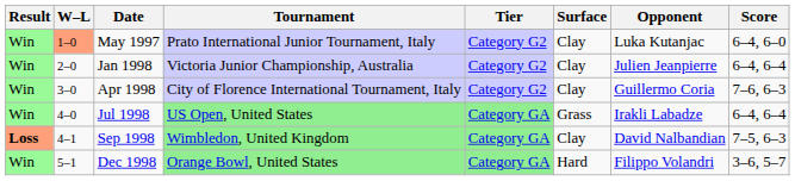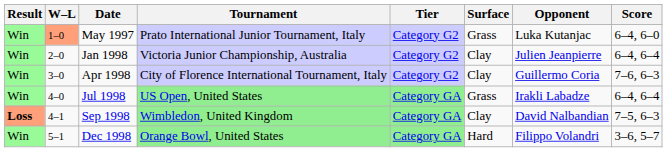 <table class="sortable wikitable">
 <tr>
 <th>Result</th>
 <th class="unsortable">W–L</th>
 <th>Date</th>
 <th>Tournament</th>
 <th>Tier</th>
 <th>Surface</th>
 <th>Opponent</th>
 <th class="unsortable">Score</th>
 </tr>
 <tr>
 <td bgcolor=98FB98>Win</td>
 <td style="background: lightsalmon;"><small>1–0</small></td>
 <td>May 1997</td>
 <td style=background:#ccccff>Prato International Junior Tournament, Italy</td>
 <td style=background:#ccccff><a href='#'>Category G2</a></td>
-<td>Clay</td>
+<td>Grass</td>
 <td data-sort-value="Kutanjac, L"> Luka Kutanjac</td>
 <td>6–4, 6–0</td>
 </tr>
 <tr>
 <td bgcolor=98FB98>Win</td>
 <td><small>2–0</small></td>
 <td>Jan 1998</td>
 <td style=background:#ccccff>Victoria Junior Championship, Australia</td>
 <td style=background:#ccccff><a href='#'>Category G2</a></td>
 <td>Clay</td>
 <td data-sort-value="Jeanpierre, J"> <a href='#'>Julien Jeanpierre</a></td>
 <td>6–4, 6–4</td>
 </tr>
 <tr>
 <td bgcolor=98FB98>Win</td>
 <td><small>3–0</small></td>
 <td>Apr 1998</td>
 <td style=background:#ccccff>City of Florence International Tournament, Italy</td>
 <td style=background:#ccccff><a href='#'>Category G2</a></td>
 <td>Clay</td>
 <td data-sort-value="Guillermo, C"> <a href='#'>Guillermo Coria</a></td>
 <td>7–6, 6–3</td>
 </tr>
 <tr>
 <td bgcolor=98FB98>Win</td>
 <td><small>4–0</small></td>
 <td><a href='#'>Jul 1998</a></td>
 <td style=background:lightgreen><a href='#'>US Open</a>, United States</td>
 <td style=background:lightgreen><a href='#'>Category GA</a></td>
 <td>Grass</td>
 <td data-sort-value="Labadze, I"> <a href='#'>Irakli Labadze</a></td>
 <td>6–4, 6–4</td>
 </tr>
 <tr>
 <td bgcolor=FFA07A><strong>Loss</strong></td>
 <td><small>4–1</small></td>
 <td><a href='#'>Sep 1998</a></td>
 <td style=background:lightgreen><a href='#'>Wimbledon</a>, United Kingdom</td>
 <td style=background:lightgreen><a href='#'>Category GA</a></td>
 <td>Clay</td>
 <td data-sort-value="Nalbandian, D"> <a href='#'>David Nalbandian</a></td>
 <td>7–5, 6–3</td>
 </tr>
 <tr>
 <td bgcolor=98FB98>Win</td>
 <td><small>5–1</small></td>
 <td><a href='#'>Dec 1998</a></td>
 <td style=background:lightgreen><a href='#'>Orange Bowl</a>, United States</td>
 <td style=background:lightgreen><a href='#'>Category GA</a></td>
 <td>Hard</td>
 <td data-sort-value="Volandri, F"> <a href='#'>Filippo Volandri</a></td>
 <td>3–6, 5–7</td>
 </tr>
 </table>
